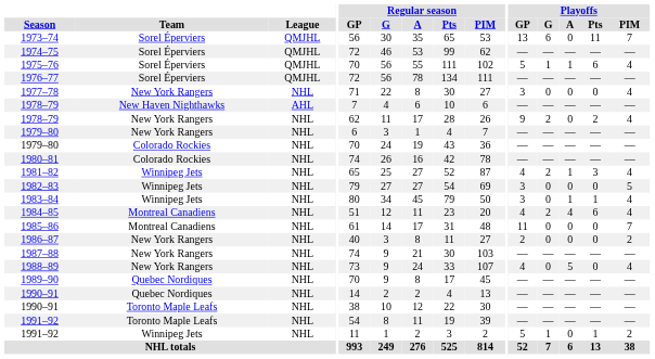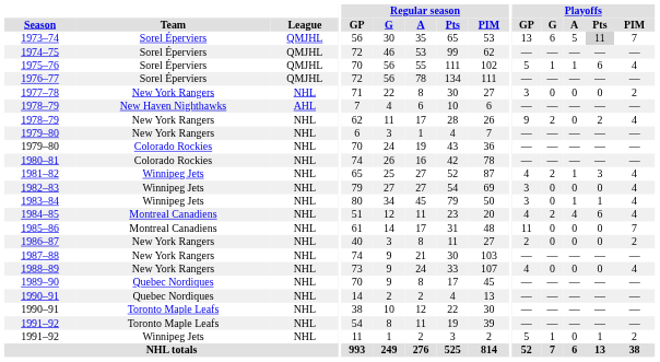 <table border="0" cellpadding="1" cellspacing="0" style="text-align:center; width:60em">
 <tr bgcolor="#e0e0e0">
 <th colspan="3"  bgcolor="#ffffff"></th>
 <th rowspan="99" bgcolor="#ffffff"></th>
 <th colspan="5"><a href='#'>Regular season</a></th>
 <th rowspan="99" bgcolor="#ffffff"></th>
 <th colspan="5"><a href='#'>Playoffs</a></th>
 </tr>
 <tr bgcolor="#e0e0e0">
 <th><a href='#'>Season</a></th>
 <th>Team</th>
 <th>League</th>
 <th>GP</th>
 <th><a href='#'>G</a></th>
 <th><a href='#'>A</a></th>
 <th><a href='#'>Pts</a></th>
 <th><a href='#'>PIM</a></th>
 <th>GP</th>
 <th>G</th>
 <th>A</th>
 <th>Pts</th>
 <th>PIM</th>
 </tr>
 <tr>
 <td><a href='#'>1973–74</a></td>
 <td><a href='#'>Sorel Éperviers</a></td>
 <td><a href='#'>QMJHL</a></td>
 <td>56</td>
 <td>30</td>
 <td>35</td>
 <td>65</td>
 <td>53</td>
 <td>13</td>
 <td>6</td>
-<td>0</td>
-<td>11</td>
+<td>5</td>
+<td style="background: lightgrey;">11</td>
 <td>7</td>
 </tr>
 <tr style="background-color:#f0f0f0;">
 <td><a href='#'>1974–75</a></td>
 <td>Sorel Éperviers</td>
 <td>QMJHL</td>
 <td>72</td>
 <td>46</td>
 <td>53</td>
 <td>99</td>
 <td>62</td>
 <td>—</td>
 <td>—</td>
 <td>—</td>
 <td>—</td>
 <td>—</td>
 </tr>
 <tr>
 <td><a href='#'>1975–76</a></td>
 <td>Sorel Éperviers</td>
 <td>QMJHL</td>
 <td>70</td>
 <td>56</td>
 <td>55</td>
 <td>111</td>
 <td>102</td>
 <td>5</td>
 <td>1</td>
 <td>1</td>
 <td>6</td>
 <td>4</td>
 </tr>
 <tr style="background-color:#f0f0f0;">
 <td><a href='#'>1976–77</a></td>
 <td>Sorel Éperviers</td>
 <td>QMJHL</td>
 <td>72</td>
 <td>56</td>
 <td>78</td>
 <td>134</td>
 <td>111</td>
 <td>—</td>
 <td>—</td>
 <td>—</td>
 <td>—</td>
 <td>—</td>
 </tr>
 <tr>
 <td><a href='#'>1977–78</a></td>
 <td><a href='#'>New York Rangers</a></td>
 <td><a href='#'>NHL</a></td>
 <td>71</td>
 <td>22</td>
 <td>8</td>
 <td>30</td>
 <td>27</td>
 <td>3</td>
 <td>0</td>
 <td>0</td>
 <td>0</td>
-<td>4</td>
+<td>2</td>
 </tr>
 <tr style="background-color:#f0f0f0;">
 <td><a href='#'>1978–79</a></td>
 <td><a href='#'>New Haven Nighthawks</a></td>
 <td><a href='#'>AHL</a></td>
 <td>7</td>
 <td>4</td>
 <td>6</td>
 <td>10</td>
 <td>6</td>
 <td>—</td>
 <td>—</td>
 <td>—</td>
 <td>—</td>
 <td>—</td>
 </tr>
 <tr>
 <td><a href='#'>1978–79</a></td>
 <td>New York Rangers</td>
 <td>NHL</td>
 <td>62</td>
 <td>11</td>
 <td>17</td>
 <td>28</td>
 <td>26</td>
 <td>9</td>
 <td>2</td>
 <td>0</td>
 <td>2</td>
 <td>4</td>
 </tr>
 <tr style="background-color:#f0f0f0;">
 <td><a href='#'>1979–80</a></td>
 <td>New York Rangers</td>
 <td>NHL</td>
 <td>6</td>
 <td>3</td>
 <td>1</td>
 <td>4</td>
 <td>7</td>
 <td>—</td>
 <td>—</td>
 <td>—</td>
 <td>—</td>
 <td>—</td>
 </tr>
 <tr>
 <td>1979–80</td>
 <td><a href='#'>Colorado Rockies</a></td>
 <td>NHL</td>
 <td>70</td>
 <td>24</td>
 <td>19</td>
 <td>43</td>
 <td>36</td>
 <td>—</td>
 <td>—</td>
 <td>—</td>
 <td>—</td>
 <td>—</td>
 </tr>
 <tr style="background-color:#f0f0f0;">
 <td><a href='#'>1980–81</a></td>
 <td>Colorado Rockies</td>
 <td>NHL</td>
 <td>74</td>
 <td>26</td>
 <td>16</td>
 <td>42</td>
 <td>78</td>
 <td>—</td>
 <td>—</td>
 <td>—</td>
 <td>—</td>
 <td>—</td>
 </tr>
 <tr>
 <td><a href='#'>1981–82</a></td>
 <td><a href='#'>Winnipeg Jets</a></td>
 <td>NHL</td>
 <td>65</td>
 <td>25</td>
 <td>27</td>
 <td>52</td>
 <td>87</td>
 <td>4</td>
 <td>2</td>
 <td>1</td>
 <td>3</td>
 <td>4</td>
 </tr>
 <tr style="background-color:#f0f0f0;">
 <td><a href='#'>1982–83</a></td>
 <td>Winnipeg Jets</td>
 <td>NHL</td>
 <td>79</td>
 <td>27</td>
 <td>27</td>
 <td>54</td>
 <td>69</td>
 <td>3</td>
 <td>0</td>
 <td>0</td>
 <td>0</td>
-<td>5</td>
+<td>4</td>
 </tr>
 <tr>
 <td><a href='#'>1983–84</a></td>
 <td>Winnipeg Jets</td>
 <td>NHL</td>
 <td>80</td>
 <td>34</td>
 <td>45</td>
 <td>79</td>
 <td>50</td>
 <td>3</td>
 <td>0</td>
 <td>1</td>
 <td>1</td>
 <td>4</td>
 </tr>
 <tr style="background-color:#f0f0f0;">
 <td><a href='#'>1984–85</a></td>
 <td><a href='#'>Montreal Canadiens</a></td>
 <td>NHL</td>
 <td>51</td>
 <td>12</td>
 <td>11</td>
 <td>23</td>
 <td>20</td>
 <td>4</td>
 <td>2</td>
 <td>4</td>
 <td>6</td>
 <td>4</td>
 </tr>
 <tr>
 <td><a href='#'>1985–86</a></td>
 <td>Montreal Canadiens</td>
 <td>NHL</td>
 <td>61</td>
 <td>14</td>
 <td>17</td>
 <td>31</td>
 <td>48</td>
 <td>11</td>
 <td>0</td>
 <td>0</td>
 <td>0</td>
 <td>7</td>
 </tr>
 <tr style="background-color:#f0f0f0;">
 <td><a href='#'>1986–87</a></td>
 <td>New York Rangers</td>
 <td>NHL</td>
 <td>40</td>
 <td>3</td>
 <td>8</td>
 <td>11</td>
 <td>27</td>
 <td>2</td>
 <td>0</td>
 <td>0</td>
 <td>0</td>
 <td>2</td>
 </tr>
 <tr>
 <td><a href='#'>1987–88</a></td>
 <td>New York Rangers</td>
 <td>NHL</td>
 <td>74</td>
 <td>9</td>
 <td>21</td>
 <td>30</td>
 <td>103</td>
 <td>—</td>
 <td>—</td>
 <td>—</td>
 <td>—</td>
 <td>—</td>
 </tr>
 <tr style="background-color:#f0f0f0;">
 <td><a href='#'>1988–89</a></td>
 <td>New York Rangers</td>
 <td>NHL</td>
 <td>73</td>
 <td>9</td>
 <td>24</td>
 <td>33</td>
 <td>107</td>
 <td>4</td>
 <td>0</td>
-<td>5</td>
+<td>0</td>
 <td>0</td>
 <td>4</td>
 </tr>
 <tr>
 <td><a href='#'>1989–90</a></td>
 <td><a href='#'>Quebec Nordiques</a></td>
 <td>NHL</td>
 <td>70</td>
 <td>9</td>
 <td>8</td>
 <td>17</td>
 <td>45</td>
 <td>—</td>
 <td>—</td>
 <td>—</td>
 <td>—</td>
 <td>—</td>
 </tr>
 <tr style="background-color:#f0f0f0;">
 <td><a href='#'>1990–91</a></td>
 <td>Quebec Nordiques</td>
 <td>NHL</td>
 <td>14</td>
 <td>2</td>
 <td>2</td>
 <td>4</td>
 <td>13</td>
 <td>—</td>
 <td>—</td>
 <td>—</td>
 <td>—</td>
 <td>—</td>
 </tr>
 <tr>
 <td>1990–91</td>
 <td><a href='#'>Toronto Maple Leafs</a></td>
 <td>NHL</td>
 <td>38</td>
 <td>10</td>
 <td>12</td>
 <td>22</td>
 <td>30</td>
 <td>—</td>
 <td>—</td>
 <td>—</td>
 <td>—</td>
 <td>—</td>
 </tr>
 <tr style="background-color:#f0f0f0;">
 <td><a href='#'>1991–92</a></td>
 <td>Toronto Maple Leafs</td>
 <td>NHL</td>
 <td>54</td>
 <td>8</td>
 <td>11</td>
 <td>19</td>
 <td>39</td>
 <td>—</td>
 <td>—</td>
 <td>—</td>
 <td>—</td>
 <td>—</td>
 </tr>
 <tr>
 <td>1991–92</td>
 <td>Winnipeg Jets</td>
 <td>NHL</td>
 <td>11</td>
 <td>1</td>
 <td>2</td>
 <td>3</td>
 <td>2</td>
 <td>5</td>
 <td>1</td>
 <td>0</td>
 <td>1</td>
 <td>2</td>
 </tr>
 <tr bgcolor="#e0e0e0">
 <th colspan="3">NHL totals</th>
 <th>993</th>
 <th>249</th>
 <th>276</th>
 <th>525</th>
 <th>814</th>
 <th>52</th>
 <th>7</th>
 <th>6</th>
 <th>13</th>
 <th>38</th>
 </tr>
 </table>
